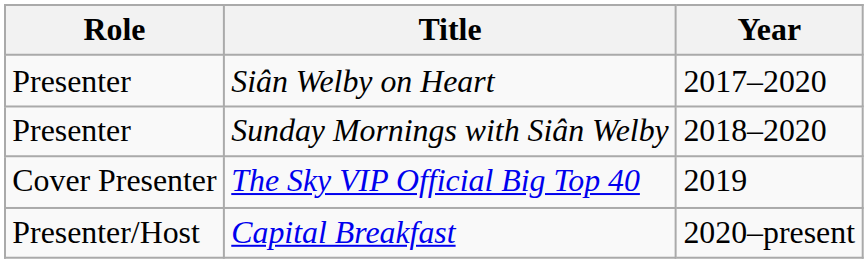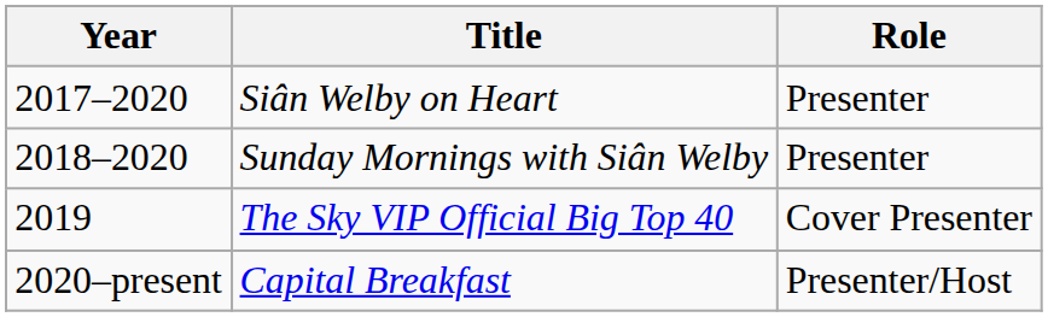 <table class="wikitable sortable">
 <tr>
+<th>Year</th>
+<th>Title</th>
 <th>Role</th>
-<th>Title</th>
-<th>Year</th>
 </tr>
 <tr>
+<td>2017–2020</td>
+<td><em>Siân Welby on Heart</em></td>
 <td>Presenter</td>
-<td><em>Siân Welby on Heart</em></td>
-<td>2017–2020</td>
 </tr>
 <tr>
+<td>2018–2020</td>
+<td><em>Sunday Mornings with Siân Welby</em></td>
 <td>Presenter</td>
-<td><em>Sunday Mornings with Siân Welby</em></td>
-<td>2018–2020</td>
 </tr>
 <tr>
+<td>2019</td>
+<td><em><a href='#'>The Sky VIP Official Big Top 40</a></em></td>
 <td>Cover Presenter</td>
-<td><em><a href='#'>The Sky VIP Official Big Top 40</a></em></td>
-<td>2019</td>
 </tr>
 <tr>
+<td>2020–present</td>
+<td><em><a href='#'>Capital Breakfast</a> </em></td>
 <td>Presenter/Host</td>
-<td><em><a href='#'>Capital Breakfast</a> </em></td>
-<td>2020–present</td>
 </tr>
 </table>
